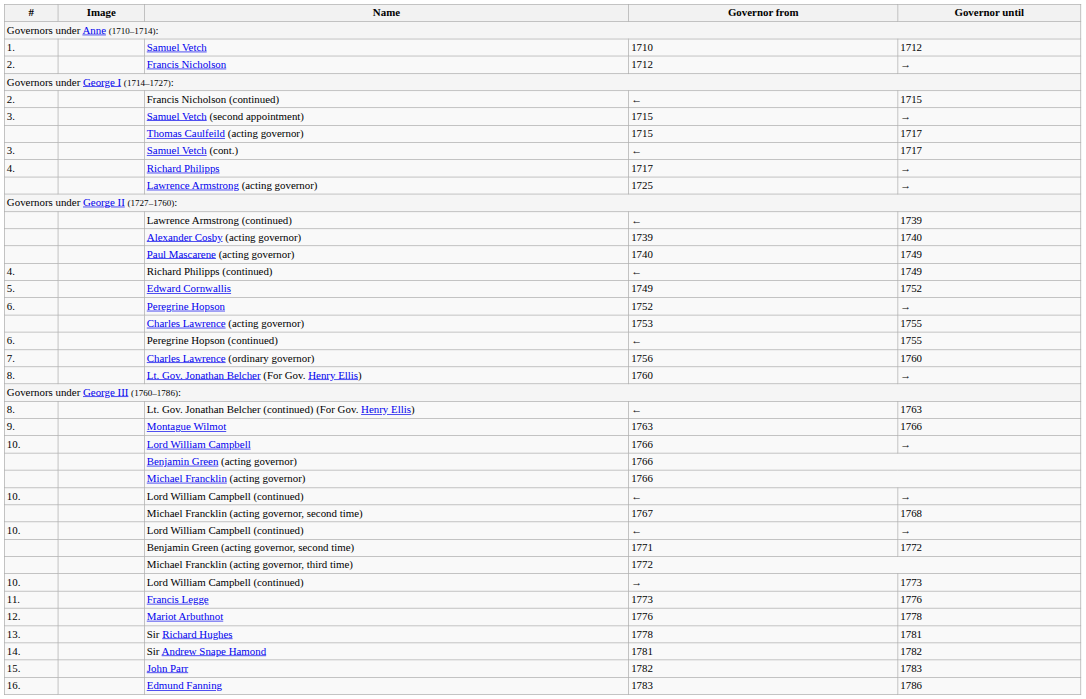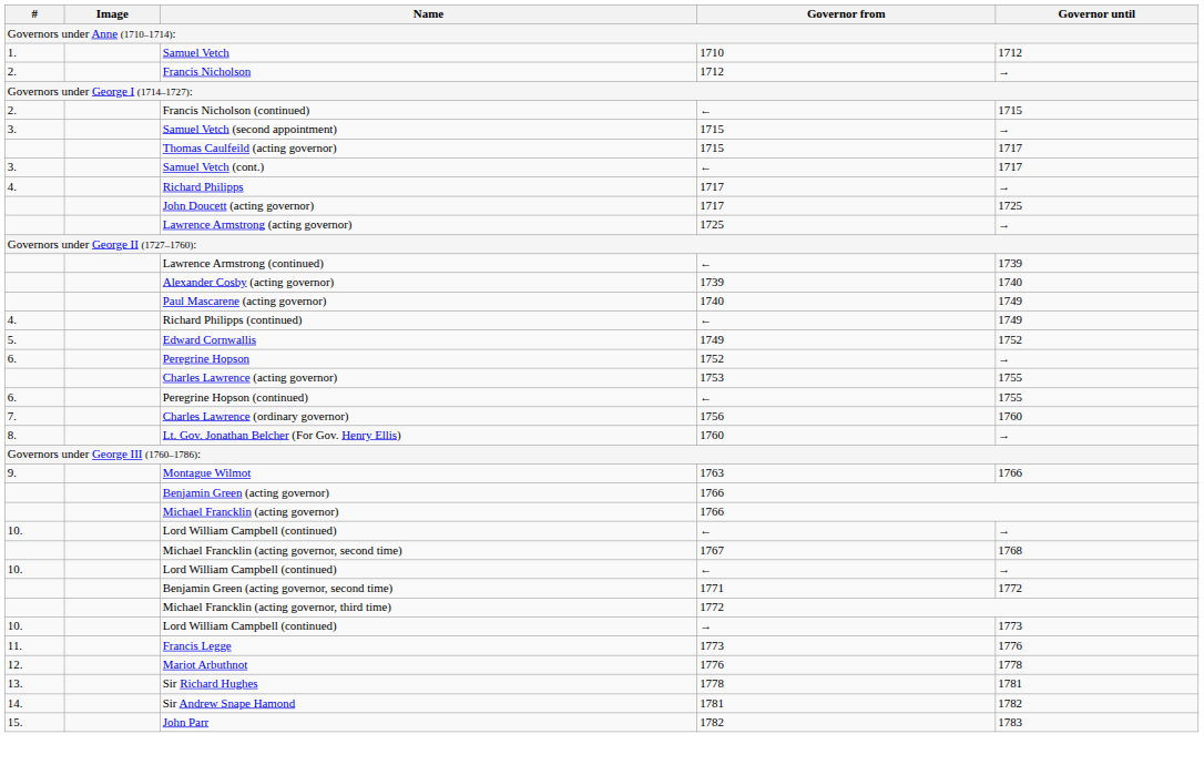 <table class="wikitable" style="width:100%">
 <tr>
 <th width="5%">#</th>
 <th width="8%">Image</th>
 <th width="45%">Name</th>
 <th width="25%">Governor from</th>
 <th width="25%">Governor until</th>
 </tr>
 <tr bgcolor="#F5F5F5">
 <td colspan="5" align="left"><span>Governors under <a href='#'>Anne</a> <small>(1710–1714)</small>:</span></td>
 </tr>
 <tr>
 <td>1.</td>
 <td></td>
 <td><a href='#'>Samuel Vetch</a></td>
 <td>1710</td>
 <td>1712</td>
 </tr>
 <tr>
 <td>2.</td>
 <td></td>
 <td><a href='#'>Francis Nicholson</a></td>
 <td>1712</td>
 <td>→</td>
 </tr>
 <tr bgcolor="#F5F5F5">
 <td colspan="5" align="left"><span>Governors under <a href='#'>George I</a> <small>(1714–1727)</small>:</span></td>
 </tr>
 <tr>
 <td>2.</td>
 <td></td>
 <td>Francis Nicholson (continued)</td>
 <td>←</td>
 <td>1715</td>
 </tr>
 <tr>
 <td>3.</td>
 <td></td>
 <td><a href='#'>Samuel Vetch</a> (second appointment)</td>
 <td>1715</td>
 <td>→</td>
 </tr>
 <tr>
 <td></td>
 <td></td>
 <td><a href='#'>Thomas Caulfeild</a> (acting governor)</td>
 <td>1715</td>
 <td>1717</td>
 </tr>
 <tr>
 <td>3.</td>
 <td></td>
 <td><a href='#'>Samuel Vetch</a> (cont.)</td>
 <td>←</td>
 <td>1717</td>
 </tr>
 <tr>
 <td>4.</td>
 <td></td>
 <td><a href='#'>Richard Philipps</a></td>
 <td>1717</td>
 <td>→</td>
+</tr>
+<tr>
+<td></td>
+<td></td>
+<td><a href='#'>John Doucett</a> (acting governor)</td>
+<td>1717</td>
+<td>1725</td>
 </tr>
 <tr>
 <td></td>
 <td></td>
 <td><a href='#'>Lawrence Armstrong</a> (acting governor)</td>
 <td>1725</td>
 <td>→</td>
 </tr>
 <tr bgcolor="#F5F5F5">
 <td colspan="5" align="left"><span>Governors under <a href='#'>George II</a> <small>(1727–1760)</small>:</span></td>
 </tr>
 <tr>
 <td></td>
 <td></td>
 <td>Lawrence Armstrong (continued)</td>
 <td>←</td>
 <td>1739</td>
 </tr>
 <tr>
 <td></td>
 <td></td>
 <td><a href='#'>Alexander Cosby</a> (acting governor)</td>
 <td>1739</td>
 <td>1740</td>
 </tr>
 <tr>
 <td></td>
 <td></td>
 <td><a href='#'>Paul Mascarene</a> (acting governor)</td>
 <td>1740</td>
 <td>1749</td>
 </tr>
 <tr>
 <td>4.</td>
 <td></td>
 <td>Richard Philipps (continued)</td>
 <td>←</td>
 <td>1749</td>
 </tr>
 <tr>
 <td>5.</td>
 <td></td>
 <td><a href='#'>Edward Cornwallis</a></td>
 <td>1749</td>
 <td>1752</td>
 </tr>
 <tr>
 <td>6.</td>
 <td></td>
 <td><a href='#'>Peregrine Hopson</a></td>
 <td>1752</td>
 <td>→</td>
 </tr>
 <tr>
 <td></td>
 <td></td>
 <td><a href='#'>Charles Lawrence</a> (acting governor)</td>
 <td>1753</td>
 <td>1755</td>
 </tr>
 <tr>
 <td>6.</td>
 <td></td>
 <td>Peregrine Hopson (continued)</td>
 <td>←</td>
 <td>1755</td>
 </tr>
 <tr>
 <td>7.</td>
 <td></td>
 <td><a href='#'>Charles Lawrence</a> (ordinary governor)</td>
 <td>1756</td>
 <td>1760</td>
 </tr>
 <tr>
 <td>8.</td>
 <td></td>
 <td><a href='#'>Lt. Gov. Jonathan Belcher</a> (For Gov. <a href='#'>Henry Ellis</a>)</td>
 <td>1760</td>
 <td>→</td>
 </tr>
 <tr bgcolor="#F5F5F5">
 <td colspan="5" align="left"><span>Governors under <a href='#'>George III</a> <small>(1760–1786)</small>:</span></td>
 </tr>
 <tr>
-<td>8.</td>
-<td></td>
-<td>Lt. Gov. Jonathan Belcher (continued) (For Gov. <a href='#'>Henry Ellis</a>)</td>
-<td>←</td>
-<td>1763</td>
-</tr>
-<tr>
 <td>9.</td>
 <td></td>
 <td><a href='#'>Montague Wilmot</a></td>
 <td>1763</td>
 <td>1766</td>
-</tr>
-<tr>
-<td>10.</td>
-<td></td>
-<td><a href='#'>Lord William Campbell</a></td>
-<td>1766</td>
-<td>→</td>
 </tr>
 <tr>
 <td></td>
 <td></td>
 <td><a href='#'>Benjamin Green</a> (acting governor)</td>
 <td colspan="2">1766</td>
 </tr>
 <tr>
 <td></td>
 <td></td>
 <td><a href='#'>Michael Francklin</a> (acting governor)</td>
 <td colspan="2">1766</td>
 </tr>
 <tr>
 <td>10.</td>
 <td></td>
 <td>Lord William Campbell (continued)</td>
 <td>←</td>
 <td>→</td>
 </tr>
 <tr>
 <td></td>
 <td></td>
 <td>Michael Francklin (acting governor, second time)</td>
 <td>1767</td>
 <td>1768</td>
 </tr>
 <tr>
 <td>10.</td>
 <td></td>
 <td>Lord William Campbell (continued)</td>
 <td>←</td>
 <td>→</td>
 </tr>
 <tr>
 <td></td>
 <td></td>
 <td>Benjamin Green (acting governor, second time)</td>
 <td>1771</td>
 <td>1772</td>
 </tr>
 <tr>
 <td></td>
 <td></td>
 <td>Michael Francklin (acting governor, third time)</td>
 <td colspan="2">1772</td>
 </tr>
 <tr>
 <td>10.</td>
 <td></td>
 <td>Lord William Campbell (continued)</td>
 <td>→</td>
 <td>1773</td>
 </tr>
 <tr>
 <td>11.</td>
 <td></td>
 <td><a href='#'>Francis Legge</a></td>
 <td>1773</td>
 <td>1776</td>
 </tr>
 <tr>
 <td>12.</td>
 <td></td>
 <td><a href='#'>Mariot Arbuthnot</a></td>
 <td>1776</td>
 <td>1778</td>
 </tr>
 <tr>
 <td>13.</td>
 <td></td>
 <td>Sir <a href='#'>Richard Hughes</a> </td>
 <td>1778</td>
 <td>1781</td>
 </tr>
 <tr>
 <td>14.</td>
 <td></td>
 <td>Sir <a href='#'>Andrew Snape Hamond</a></td>
 <td>1781</td>
 <td>1782</td>
 </tr>
 <tr>
 <td>15.</td>
 <td></td>
 <td><a href='#'>John Parr</a></td>
 <td>1782</td>
 <td>1783</td>
 </tr>
-<tr>
-<td>16.</td>
-<td></td>
-<td><a href='#'>Edmund Fanning</a></td>
-<td>1783</td>
-<td>1786</td>
-</tr>
 </table>
